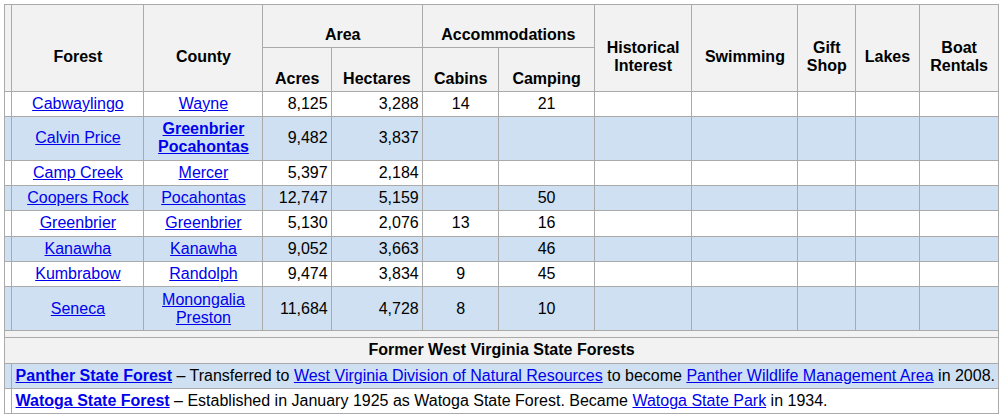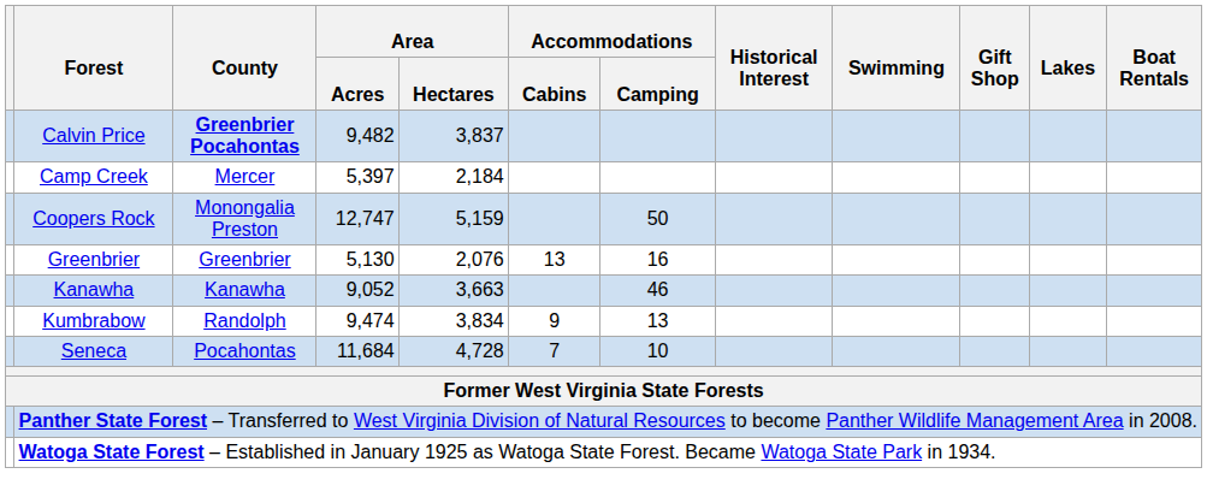 <table class="wikitable" style="text-align: center">
 <tr>
 <th rowspan="2"></th>
 <th rowspan="2"><br>Forest</th>
 <th rowspan="2"><br>County</th>
 <th colspan="2"><br>Area</th>
 <th colspan="2"><br>Accommodations</th>
 <th rowspan="2"><br>Historical<br>Interest</th>
 <th rowspan="2"><br>Swimming</th>
 <th rowspan="2"><br>Gift<br>Shop</th>
 <th rowspan="2"><br>Lakes</th>
 <th rowspan="2"><br>Boat<br>Rentals</th>
 </tr>
 <tr>
 <th><br>Acres</th>
 <th><br>Hectares</th>
 <th><br>Cabins</th>
 <th><br>Camping</th>
-</tr>
-<tr style="background:white">
-<td></td>
-<td><a href='#'>Cabwaylingo</a></td>
-<td><a href='#'>Wayne</a></td>
-<td style="text-align: right">8,125</td>
-<td style="text-align: right">3,288</td>
-<td>14</td>
-<td>21</td>
-<td></td>
-<td></td>
-<td></td>
-<td></td>
-<td></td>
 </tr>
 <tr style="background:#CEE0F2">
 <td></td>
 <td><a href='#'>Calvin Price</a></td>
 <td><strong><a href='#'>Greenbrier</a><br><a href='#'>Pocahontas</a></strong></td>
 <td style="text-align: right">9,482</td>
 <td style="text-align: right">3,837</td>
 <td></td>
 <td></td>
 <td></td>
 <td></td>
 <td></td>
 <td></td>
 <td></td>
 </tr>
 <tr style="background:white">
 <td></td>
 <td><a href='#'>Camp Creek</a></td>
 <td><a href='#'>Mercer</a></td>
 <td style="text-align: right">5,397</td>
 <td style="text-align: right">2,184</td>
 <td></td>
 <td></td>
 <td></td>
 <td></td>
 <td></td>
 <td></td>
 <td></td>
 </tr>
 <tr style="background:#CEE0F2">
 <td></td>
 <td><a href='#'>Coopers Rock</a></td>
-<td><a href='#'>Pocahontas</a></td>
+<td><a href='#'>Monongalia</a><br><a href='#'>Preston</a></td>
 <td style="text-align: right">12,747</td>
 <td style="text-align: right">5,159</td>
 <td></td>
 <td>50</td>
 <td></td>
 <td></td>
 <td></td>
 <td></td>
 <td></td>
 </tr>
 <tr style="background:white">
 <td></td>
 <td><a href='#'>Greenbrier</a></td>
 <td><a href='#'>Greenbrier</a></td>
 <td style="text-align: right">5,130</td>
 <td style="text-align: right">2,076</td>
 <td>13</td>
 <td>16</td>
 <td></td>
 <td></td>
 <td></td>
 <td></td>
 <td></td>
 </tr>
 <tr style="background:#CEE0F2">
 <td></td>
 <td><a href='#'>Kanawha</a></td>
 <td><a href='#'>Kanawha</a></td>
 <td style="text-align: right">9,052</td>
 <td style="text-align: right">3,663</td>
 <td></td>
 <td>46</td>
 <td></td>
 <td></td>
 <td></td>
 <td></td>
 <td></td>
 </tr>
 <tr style="background:white">
 <td></td>
 <td><a href='#'>Kumbrabow</a></td>
 <td><a href='#'>Randolph</a></td>
 <td style="text-align: right">9,474</td>
 <td style="text-align: right">3,834</td>
 <td>9</td>
-<td>45</td>
+<td>13</td>
 <td></td>
 <td></td>
 <td></td>
 <td></td>
 <td></td>
 </tr>
 <tr style="background:#CEE0F2">
 <td></td>
 <td><a href='#'>Seneca</a></td>
-<td><a href='#'>Monongalia</a><br><a href='#'>Preston</a></td>
+<td><a href='#'>Pocahontas</a></td>
 <td style="text-align: right">11,684</td>
 <td style="text-align: right">4,728</td>
-<td>8</td>
+<td>7</td>
 <td>10</td>
 <td></td>
 <td></td>
 <td></td>
 <td></td>
 <td></td>
 </tr>
 <tr>
 <th colspan="12"></th>
 </tr>
 <tr>
 <th colspan="12">Former West Virginia State Forests</th>
 </tr>
 <tr style="background:#CEE0F2">
 <td></td>
 <td colspan="11" style="text-align: left"><strong><a href='#'>Panther State Forest</a></strong> – Transferred to <a href='#'>West Virginia Division of Natural Resources</a> to become <a href='#'>Panther Wildlife Management Area</a> in 2008.</td>
 </tr>
 <tr style="background:white">
 <td></td>
 <td colspan="11" style="text-align: left"><strong><a href='#'>Watoga State Forest</a></strong> – Established in January 1925 as Watoga State Forest.  Became <a href='#'>Watoga State Park</a> in 1934.</td>
 </tr>
 </table>
